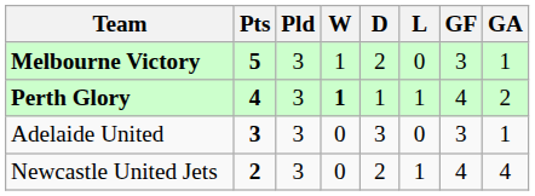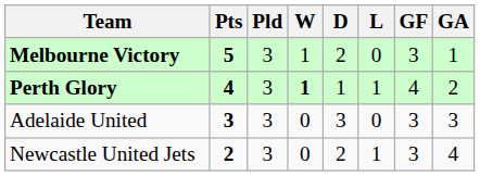 <table class="wikitable" style="text-align:center;">
 <tr>
 <th width=150>Team</th>
 <th width=20>Pts</th>
 <th width=20>Pld</th>
 <th width=20>W</th>
 <th width=20>D</th>
 <th width=20>L</th>
 <th width=20>GF</th>
 <th width=20>GA</th>
 </tr>
 <tr style="background:#cfc;">
 <td style="text-align:left;"><strong>Melbourne Victory</strong></td>
 <td><strong>5</strong></td>
 <td>3</td>
 <td>1</td>
 <td>2</td>
 <td>0</td>
 <td>3</td>
 <td>1</td>
 </tr>
 <tr style="background:#cfc;">
 <td style="text-align:left;"><strong>Perth Glory</strong></td>
 <td><strong>4</strong></td>
 <td>3</td>
 <td><strong>1</strong></td>
 <td>1</td>
 <td>1</td>
 <td>4</td>
 <td>2</td>
 </tr>
 <tr>
 <td style="text-align:left;">Adelaide United</td>
 <td><strong>3</strong></td>
 <td>3</td>
 <td>0</td>
 <td>3</td>
 <td>0</td>
 <td>3</td>
-<td>1</td>
+<td>3</td>
 </tr>
 <tr>
 <td style="text-align:left;">Newcastle United Jets</td>
 <td><strong>2</strong></td>
 <td>3</td>
 <td>0</td>
 <td>2</td>
 <td>1</td>
-<td>4</td>
+<td>3</td>
 <td>4</td>
 </tr>
 </table>
